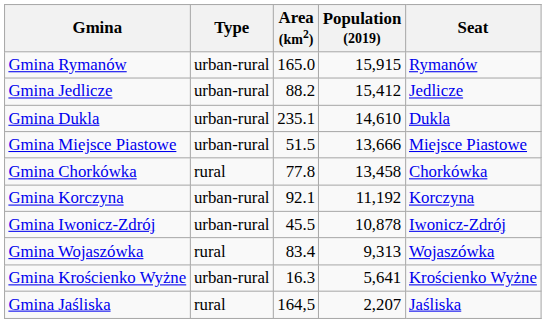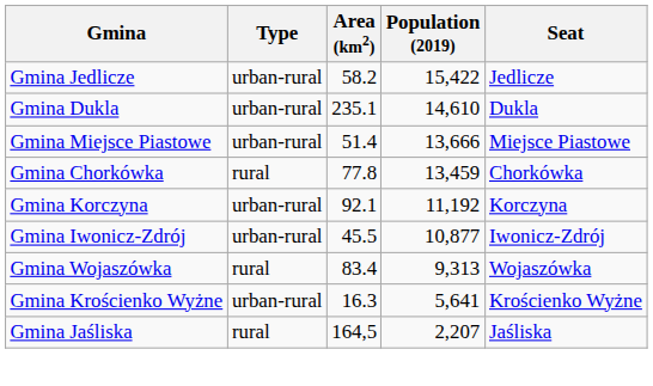 <table class="wikitable">
 <tr>
 <th>Gmina</th>
 <th>Type</th>
 <th>Area<br><small>(km<sup>2</sup>)</small></th>
 <th>Population<br><small>(2019)</small></th>
 <th>Seat</th>
 </tr>
 <tr>
-<td><a href='#'>Gmina Rymanów</a></td>
-<td>urban-rural</td>
-<td style="text-align:right;">165.0</td>
-<td style="text-align:right;">15,915</td>
-<td><a href='#'>Rymanów</a></td>
-</tr>
-<tr>
 <td><a href='#'>Gmina Jedlicze</a></td>
 <td>urban-rural</td>
-<td style="text-align:right;">88.2</td>
-<td style="text-align:right;">15,412</td>
+<td style="text-align:right;">58.2</td>
+<td style="text-align:right;">15,422</td>
 <td><a href='#'>Jedlicze</a></td>
 </tr>
 <tr>
 <td><a href='#'>Gmina Dukla</a></td>
 <td>urban-rural</td>
 <td style="text-align:right;">235.1</td>
 <td style="text-align:right;">14,610</td>
 <td><a href='#'>Dukla</a></td>
 </tr>
 <tr>
 <td><a href='#'>Gmina Miejsce Piastowe</a></td>
 <td>urban-rural</td>
-<td style="text-align:right;">51.5</td>
+<td style="text-align:right;">51.4</td>
 <td style="text-align:right;">13,666</td>
 <td><a href='#'>Miejsce Piastowe</a></td>
 </tr>
 <tr>
 <td><a href='#'>Gmina Chorkówka</a></td>
 <td>rural</td>
 <td style="text-align:right;">77.8</td>
-<td style="text-align:right;">13,458</td>
+<td style="text-align:right;">13,459</td>
 <td><a href='#'>Chorkówka</a></td>
 </tr>
 <tr>
 <td><a href='#'>Gmina Korczyna</a></td>
 <td>urban-rural</td>
 <td style="text-align:right;">92.1</td>
 <td style="text-align:right;">11,192</td>
 <td><a href='#'>Korczyna</a></td>
 </tr>
 <tr>
 <td><a href='#'>Gmina Iwonicz-Zdrój</a></td>
 <td>urban-rural</td>
 <td style="text-align:right;">45.5</td>
-<td style="text-align:right;">10,878</td>
+<td style="text-align:right;">10,877</td>
 <td><a href='#'>Iwonicz-Zdrój</a></td>
 </tr>
 <tr>
 <td><a href='#'>Gmina Wojaszówka</a></td>
 <td>rural</td>
 <td style="text-align:right;">83.4</td>
 <td style="text-align:right;">9,313</td>
 <td><a href='#'>Wojaszówka</a></td>
 </tr>
 <tr>
 <td><a href='#'>Gmina Krościenko Wyżne</a></td>
 <td>urban-rural</td>
 <td style="text-align:right;">16.3</td>
 <td style="text-align:right;">5,641</td>
 <td><a href='#'>Krościenko Wyżne</a></td>
 </tr>
 <tr>
 <td><a href='#'>Gmina Jaśliska</a></td>
 <td>rural</td>
 <td style="text-align:right;">164,5</td>
 <td style="text-align:right;">2,207</td>
 <td><a href='#'>Jaśliska</a></td>
 </tr>
 </table>
